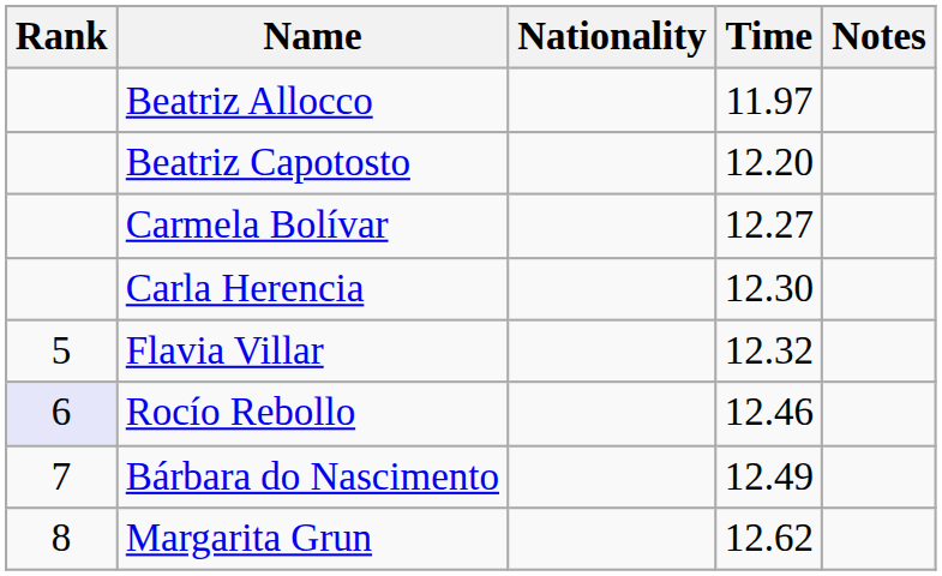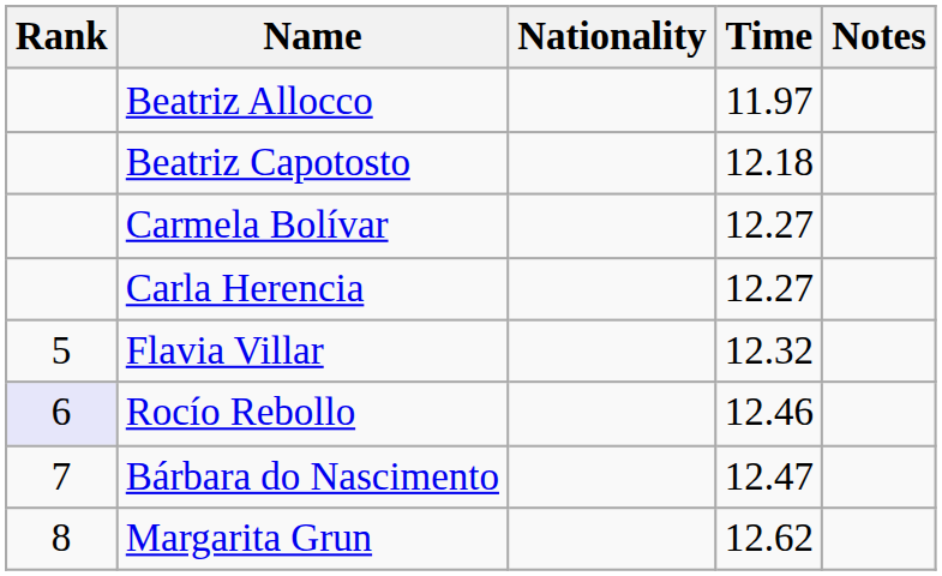 <table class="wikitable sortable" style="text-align:center">
 <tr>
 <th>Rank</th>
 <th>Name</th>
 <th>Nationality</th>
 <th>Time</th>
 <th>Notes</th>
 </tr>
 <tr>
 <td></td>
 <td align=left><a href='#'>Beatriz Allocco</a></td>
 <td align=left></td>
 <td>11.97</td>
 <td></td>
 </tr>
 <tr>
 <td></td>
 <td align=left><a href='#'>Beatriz Capotosto</a></td>
 <td align=left></td>
-<td>12.20</td>
+<td>12.18</td>
 <td></td>
 </tr>
 <tr>
 <td></td>
 <td align=left><a href='#'>Carmela Bolívar</a></td>
 <td align=left></td>
 <td>12.27</td>
 <td></td>
 </tr>
 <tr>
 <td></td>
 <td align=left><a href='#'>Carla Herencia</a></td>
 <td align=left></td>
-<td>12.30</td>
+<td>12.27</td>
 <td></td>
 </tr>
 <tr>
 <td>5</td>
 <td align=left><a href='#'>Flavia Villar</a></td>
 <td align=left></td>
 <td>12.32</td>
 <td></td>
 </tr>
 <tr>
 <td style="background: lavender;">6</td>
 <td align=left><a href='#'>Rocío Rebollo</a></td>
 <td align=left></td>
 <td>12.46</td>
 <td></td>
 </tr>
 <tr>
 <td>7</td>
 <td align=left><a href='#'>Bárbara do Nascimento</a></td>
 <td align=left></td>
-<td>12.49</td>
+<td>12.47</td>
 <td></td>
 </tr>
 <tr>
 <td>8</td>
 <td align=left><a href='#'>Margarita Grun</a></td>
 <td align=left></td>
 <td>12.62</td>
 <td></td>
 </tr>
 </table>
